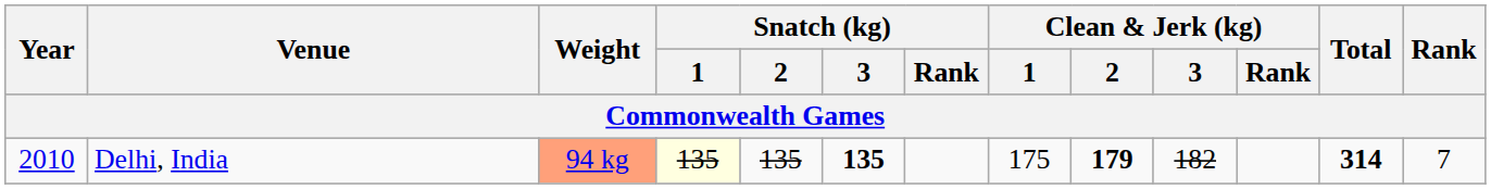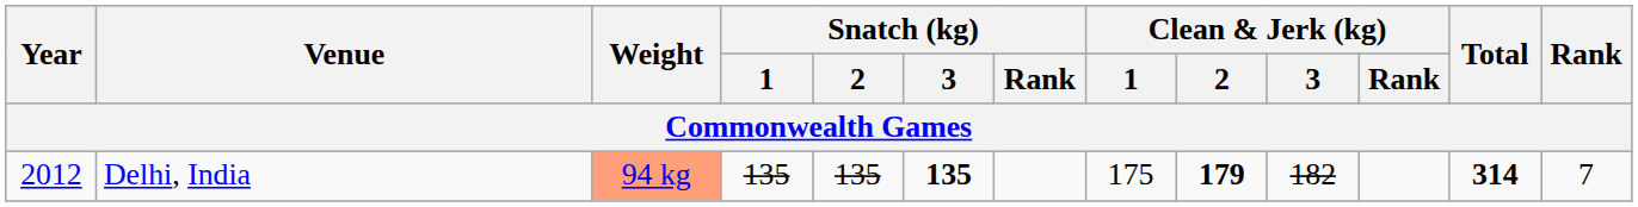 <table class = "wikitable" style="text-align:center;">
 <tr>
 <th rowspan=2 width=40>Year</th>
 <th rowspan=2 width=250>Venue</th>
 <th rowspan=2 width=60>Weight</th>
 <th colspan=4>Snatch (kg)</th>
 <th colspan=4>Clean & Jerk (kg)</th>
 <th rowspan=2 width=40>Total</th>
 <th rowspan=2 width=40>Rank</th>
 </tr>
 <tr>
 <th width=40>1</th>
 <th width=40>2</th>
 <th width=40>3</th>
 <th width=40>Rank</th>
 <th width=40>1</th>
 <th width=40>2</th>
 <th width=40>3</th>
 <th width=40>Rank</th>
 </tr>
 <tr>
 <th colspan=13><a href='#'>Commonwealth Games</a></th>
 </tr>
 <tr>
-<td><a href='#'>2010</a></td>
+<td><a href='#'>2012</a></td>
 <td align=left> <a href='#'>Delhi</a>, <a href='#'>India</a></td>
 <td style="background: lightsalmon;"><a href='#'>94 kg</a></td>
-<td style="background: lightyellow;"><s>135</s></td>
+<td><s>135</s></td>
 <td><s>135</s></td>
 <td><strong>135</strong></td>
 <td></td>
 <td>175</td>
 <td><strong>179</strong></td>
 <td><s>182</s></td>
 <td></td>
 <td><strong>314</strong></td>
 <td>7</td>
 </tr>
 </table>
